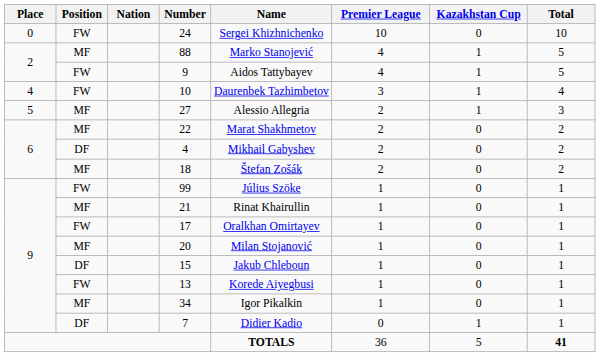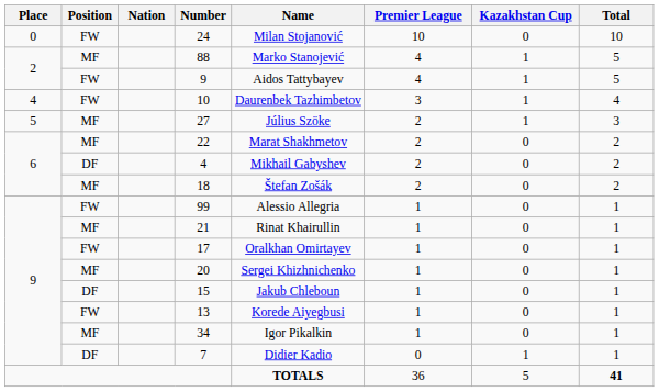 <table class="wikitable" style="font-size: 95%; text-align: center;">
 <tr>
 <th width=60>Place</th>
 <th width=60>Position</th>
 <th width=60>Nation</th>
 <th width=60>Number</th>
 <th width=150>Name</th>
 <th width=120><a href='#'>Premier League</a></th>
 <th width=120><a href='#'>Kazakhstan Cup</a></th>
 <th width=80><strong>Total</strong></th>
 </tr>
 <tr>
 <td>0</td>
 <td>FW</td>
 <td></td>
 <td>24</td>
-<td><a href='#'>Sergei Khizhnichenko</a></td>
+<td><a href='#'>Milan Stojanović</a></td>
 <td>10</td>
 <td>0</td>
 <td>10</td>
 </tr>
 <tr>
 <td rowspan="2">2</td>
 <td>MF</td>
 <td></td>
 <td>88</td>
 <td><a href='#'>Marko Stanojević</a></td>
 <td>4</td>
 <td>1</td>
 <td>5</td>
 </tr>
 <tr>
 <td>FW</td>
 <td></td>
 <td>9</td>
 <td>Aidos Tattybayev</td>
 <td>4</td>
 <td>1</td>
 <td>5</td>
 </tr>
 <tr>
 <td>4</td>
 <td>FW</td>
 <td></td>
 <td>10</td>
 <td><a href='#'>Daurenbek Tazhimbetov</a></td>
 <td>3</td>
 <td>1</td>
 <td>4</td>
 </tr>
 <tr>
 <td>5</td>
 <td>MF</td>
 <td></td>
 <td>27</td>
-<td>Alessio Allegria</td>
+<td><a href='#'>Július Szöke</a></td>
 <td>2</td>
 <td>1</td>
 <td>3</td>
 </tr>
 <tr>
 <td rowspan="3">6</td>
 <td>MF</td>
 <td></td>
 <td>22</td>
 <td><a href='#'>Marat Shakhmetov</a></td>
 <td>2</td>
 <td>0</td>
 <td>2</td>
 </tr>
 <tr>
 <td>DF</td>
 <td></td>
 <td>4</td>
 <td><a href='#'>Mikhail Gabyshev</a></td>
 <td>2</td>
 <td>0</td>
 <td>2</td>
 </tr>
 <tr>
 <td>MF</td>
 <td></td>
 <td>18</td>
 <td><a href='#'>Štefan Zošák</a></td>
 <td>2</td>
 <td>0</td>
 <td>2</td>
 </tr>
 <tr>
 <td rowspan="8">9</td>
 <td>FW</td>
 <td></td>
 <td>99</td>
-<td><a href='#'>Július Szöke</a></td>
+<td>Alessio Allegria</td>
 <td>1</td>
 <td>0</td>
 <td>1</td>
 </tr>
 <tr>
 <td>MF</td>
 <td></td>
 <td>21</td>
 <td>Rinat Khairullin</td>
 <td>1</td>
 <td>0</td>
 <td>1</td>
 </tr>
 <tr>
 <td>FW</td>
 <td></td>
 <td>17</td>
 <td><a href='#'>Oralkhan Omirtayev</a></td>
 <td>1</td>
 <td>0</td>
 <td>1</td>
 </tr>
 <tr>
 <td>MF</td>
 <td></td>
 <td>20</td>
-<td><a href='#'>Milan Stojanović</a></td>
+<td><a href='#'>Sergei Khizhnichenko</a></td>
 <td>1</td>
 <td>0</td>
 <td>1</td>
 </tr>
 <tr>
 <td>DF</td>
 <td></td>
 <td>15</td>
 <td><a href='#'>Jakub Chleboun</a></td>
 <td>1</td>
 <td>0</td>
 <td>1</td>
 </tr>
 <tr>
 <td>FW</td>
 <td></td>
 <td>13</td>
 <td><a href='#'>Korede Aiyegbusi</a></td>
 <td>1</td>
 <td>0</td>
 <td>1</td>
 </tr>
 <tr>
 <td>MF</td>
 <td></td>
 <td>34</td>
 <td>Igor Pikalkin</td>
 <td>1</td>
 <td>0</td>
 <td>1</td>
 </tr>
 <tr>
 <td>DF</td>
 <td></td>
 <td>7</td>
 <td><a href='#'>Didier Kadio</a></td>
 <td>0</td>
 <td>1</td>
 <td>1</td>
 </tr>
 <tr>
 <td colspan="4"></td>
 <td><strong>TOTALS</strong></td>
 <td>36</td>
 <td>5</td>
 <td><strong>41</strong></td>
 </tr>
 </table>
